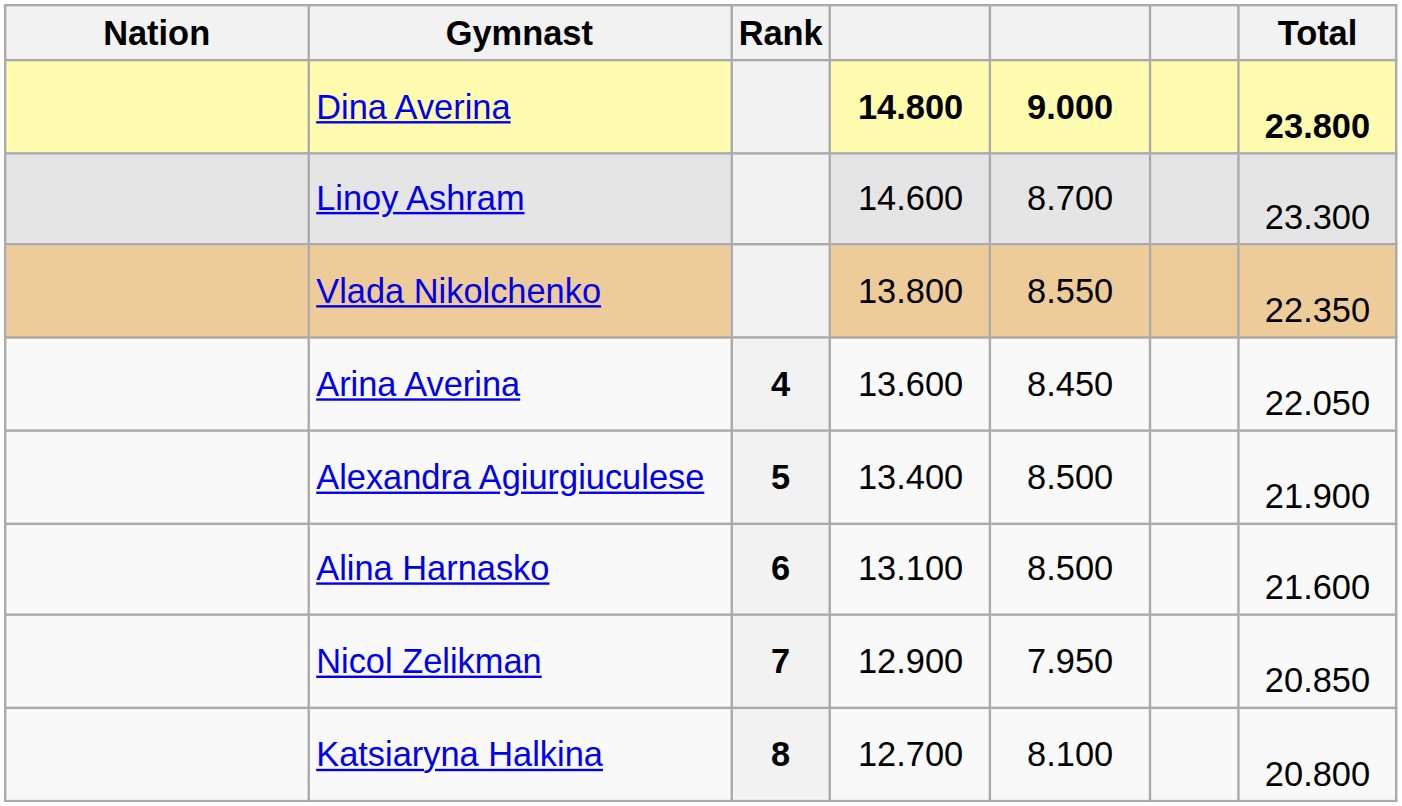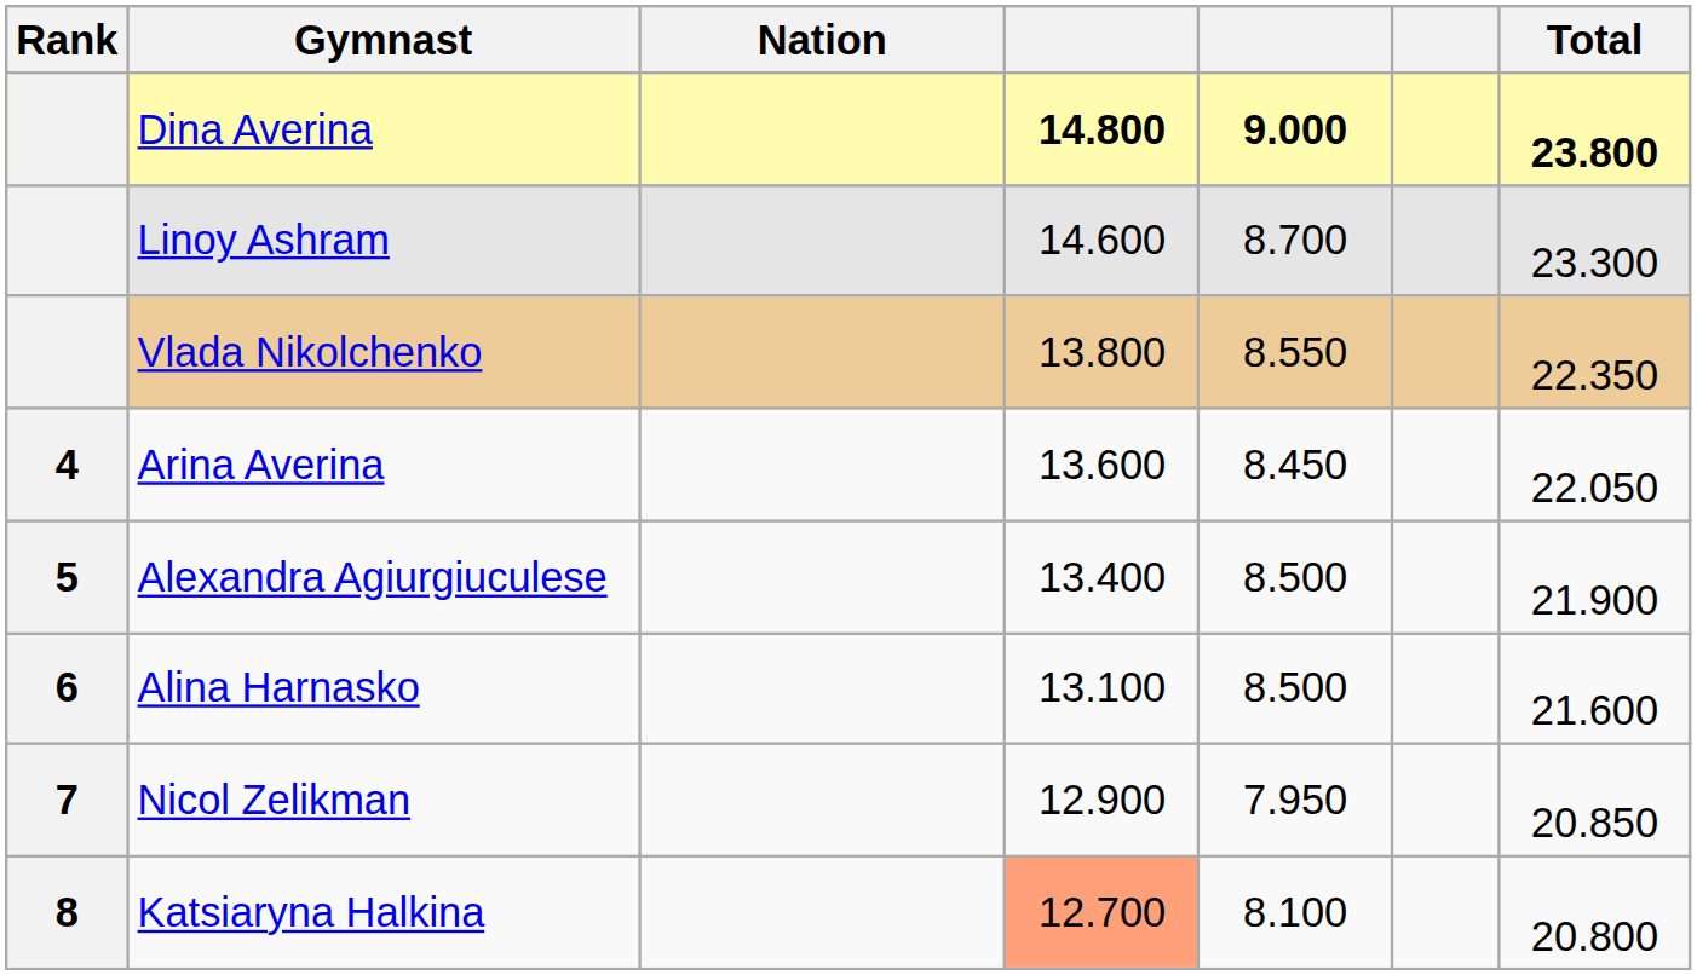 <table class="wikitable sortable" style="text-align:center; font-size:90%">
 <tr>
+<th scope="col" style="width:20px;">Rank</th>
+<th ! scope="col" style="width:170px;">Gymnast</th>
 <th ! scope="col" style="width:120px;">Nation</th>
-<th ! scope="col" style="width:170px;">Gymnast</th>
-<th scope="col" style="width:20px;">Rank</th>
 <th ! scope="col" style="width:60px;"></th>
 <th ! scope="col" style="width:60px;"></th>
 <th ! scope="col" style="width:30px;"></th>
 <th ! scope="col" style="width:60px;">Total</th>
 </tr>
 <tr bgcolor=fffcaf>
+<th scope=row></th>
+<td align=left><a href='#'>Dina Averina</a></td>
 <td style="text-align:left;"></td>
-<td align=left><a href='#'>Dina Averina</a></td>
-<th scope=row></th>
 <td><strong>14.800</strong></td>
 <td><strong>9.000</strong></td>
 <td></td>
 <td><br><strong>23.800</strong></td>
 </tr>
 <tr bgcolor=e5e5e5>
+<th scope=row></th>
+<td align=left><a href='#'>Linoy Ashram</a></td>
 <td style="text-align:left;"></td>
-<td align=left><a href='#'>Linoy Ashram</a></td>
-<th scope=row></th>
 <td>14.600</td>
 <td>8.700</td>
 <td></td>
 <td><br>23.300</td>
 </tr>
 <tr bgcolor=eecc99>
+<th scope=row></th>
+<td align=left><a href='#'>Vlada Nikolchenko</a></td>
 <td style="text-align:left;"></td>
-<td align=left><a href='#'>Vlada Nikolchenko</a></td>
-<th scope=row></th>
 <td>13.800</td>
 <td>8.550</td>
 <td></td>
 <td><br>22.350</td>
 </tr>
 <tr>
+<th scope=row>4</th>
+<td align=left><a href='#'>Arina Averina</a></td>
 <td style="text-align:left;"></td>
-<td align=left><a href='#'>Arina Averina</a></td>
-<th scope=row>4</th>
 <td>13.600</td>
 <td>8.450</td>
 <td></td>
 <td><br>22.050</td>
 </tr>
 <tr>
+<th scope=row>5</th>
+<td align=left><a href='#'>Alexandra Agiurgiuculese</a></td>
 <td style="text-align:left;"></td>
-<td align=left><a href='#'>Alexandra Agiurgiuculese</a></td>
-<th scope=row>5</th>
 <td>13.400</td>
 <td>8.500</td>
 <td></td>
 <td><br>21.900</td>
 </tr>
 <tr>
+<th scope=row>6</th>
+<td align=left><a href='#'>Alina Harnasko</a></td>
 <td style="text-align:left;"></td>
-<td align=left><a href='#'>Alina Harnasko</a></td>
-<th scope=row>6</th>
 <td>13.100</td>
 <td>8.500</td>
 <td></td>
 <td><br>21.600</td>
 </tr>
 <tr>
+<th scope=row>7</th>
+<td align=left><a href='#'>Nicol Zelikman</a></td>
 <td style="text-align:left;"></td>
-<td align=left><a href='#'>Nicol Zelikman</a></td>
-<th scope=row>7</th>
 <td>12.900</td>
 <td>7.950</td>
 <td></td>
 <td><br>20.850</td>
 </tr>
 <tr>
+<th scope=row>8</th>
+<td align=left><a href='#'>Katsiaryna Halkina</a></td>
 <td style="text-align:left;"></td>
-<td align=left><a href='#'>Katsiaryna Halkina</a></td>
-<th scope=row>8</th>
-<td>12.700</td>
+<td style="background: lightsalmon;">12.700</td>
 <td>8.100</td>
 <td></td>
 <td><br>20.800</td>
 </tr>
 </table>
